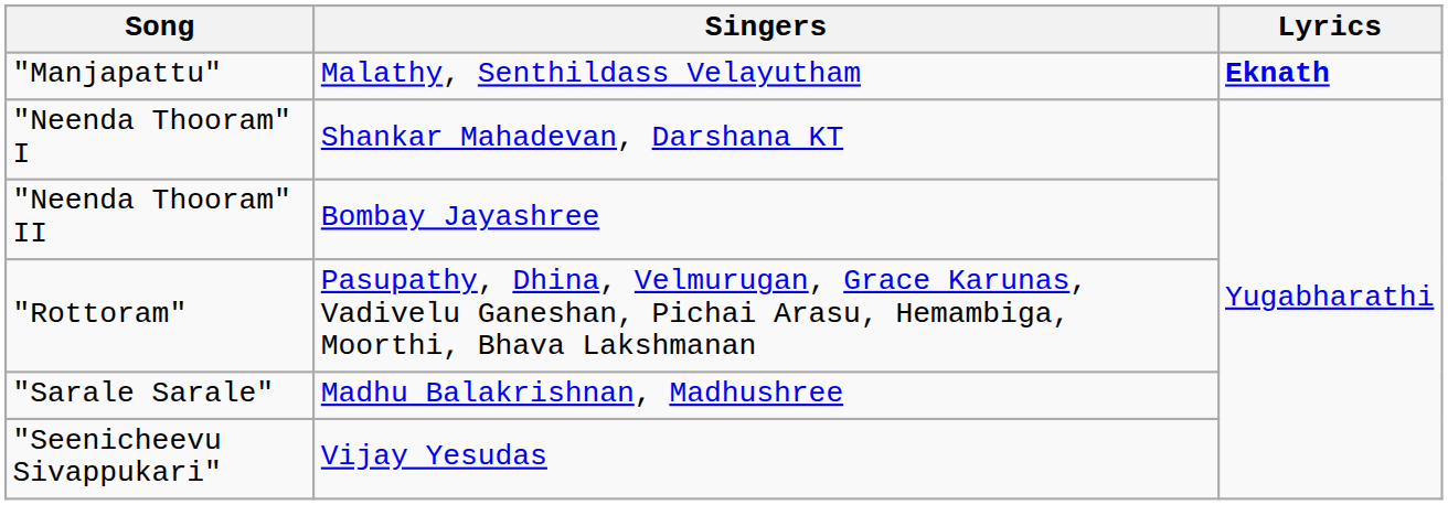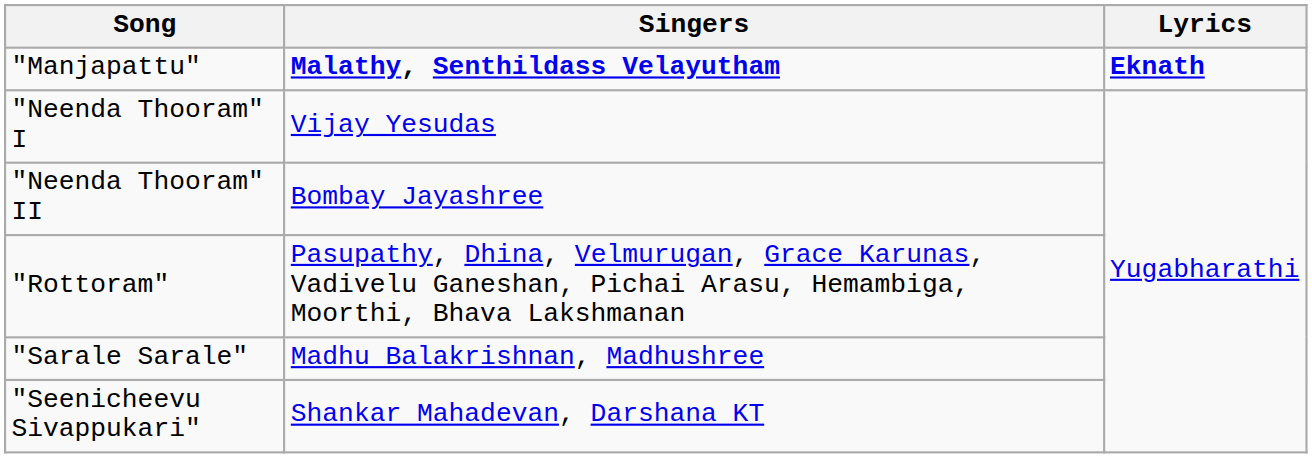 <table class="wikitable" style="font-size:95%;">
 <tr>
 <th>Song</th>
 <th>Singers</th>
 <th>Lyrics</th>
 </tr>
 <tr>
 <td>"Manjapattu"</td>
-<td><a href='#'>Malathy</a>, <a href='#'>Senthildass Velayutham</a></td>
+<td><strong><a href='#'>Malathy</a>, <a href='#'>Senthildass Velayutham</a></strong></td>
 <td><strong><a href='#'>Eknath</a></strong></td>
 </tr>
 <tr>
 <td>"Neenda Thooram" I</td>
-<td><a href='#'>Shankar Mahadevan</a>, <a href='#'>Darshana KT</a></td>
+<td><a href='#'>Vijay Yesudas</a></td>
 <td rowspan=5><a href='#'>Yugabharathi</a></td>
 </tr>
 <tr>
 <td>"Neenda Thooram" II</td>
 <td><a href='#'>Bombay Jayashree</a></td>
 </tr>
 <tr>
 <td>"Rottoram"</td>
 <td><a href='#'>Pasupathy</a>, <a href='#'>Dhina</a>, <a href='#'>Velmurugan</a>, <a href='#'>Grace Karunas</a>, Vadivelu Ganeshan, Pichai Arasu, Hemambiga, Moorthi, Bhava Lakshmanan</td>
 </tr>
 <tr>
 <td>"Sarale Sarale"</td>
 <td><a href='#'>Madhu Balakrishnan</a>, <a href='#'>Madhushree</a></td>
 </tr>
 <tr>
 <td>"Seenicheevu Sivappukari"</td>
-<td><a href='#'>Vijay Yesudas</a></td>
+<td><a href='#'>Shankar Mahadevan</a>, <a href='#'>Darshana KT</a></td>
 </tr>
 </table>
